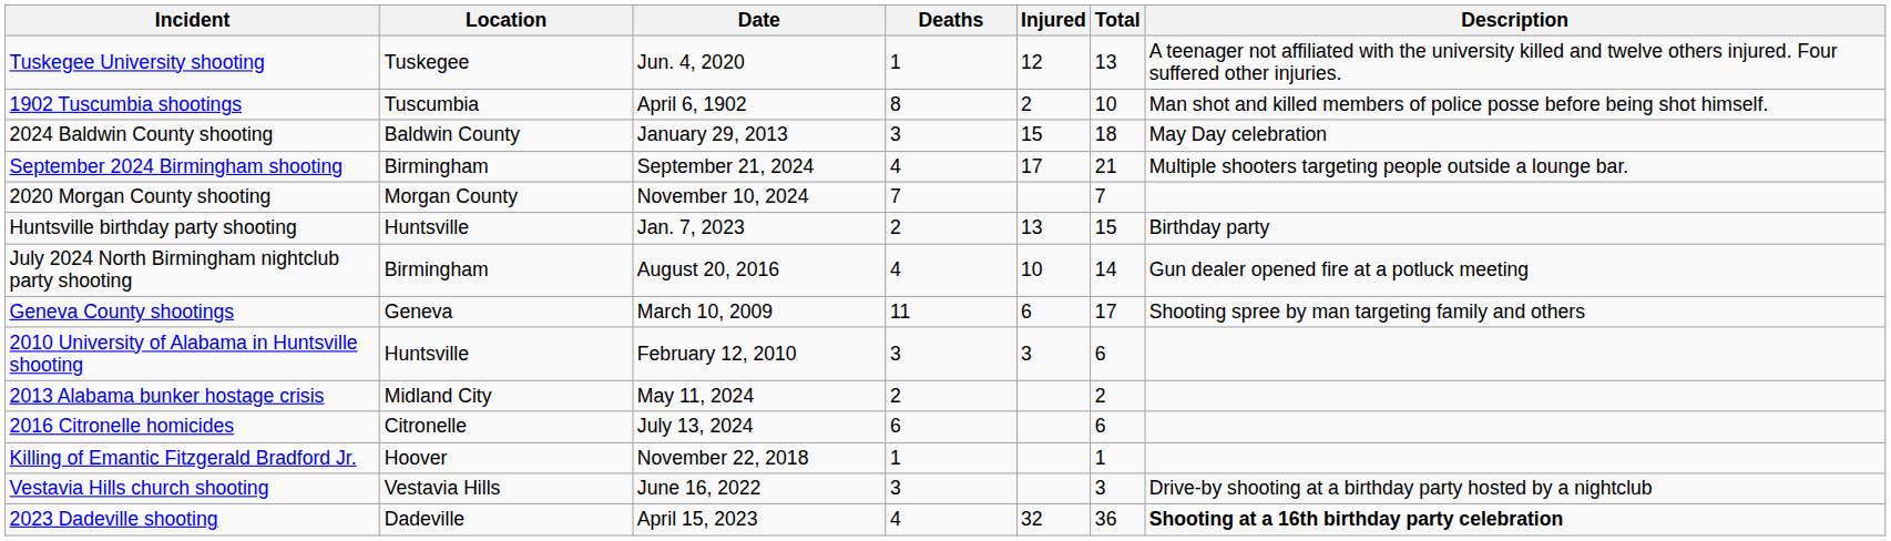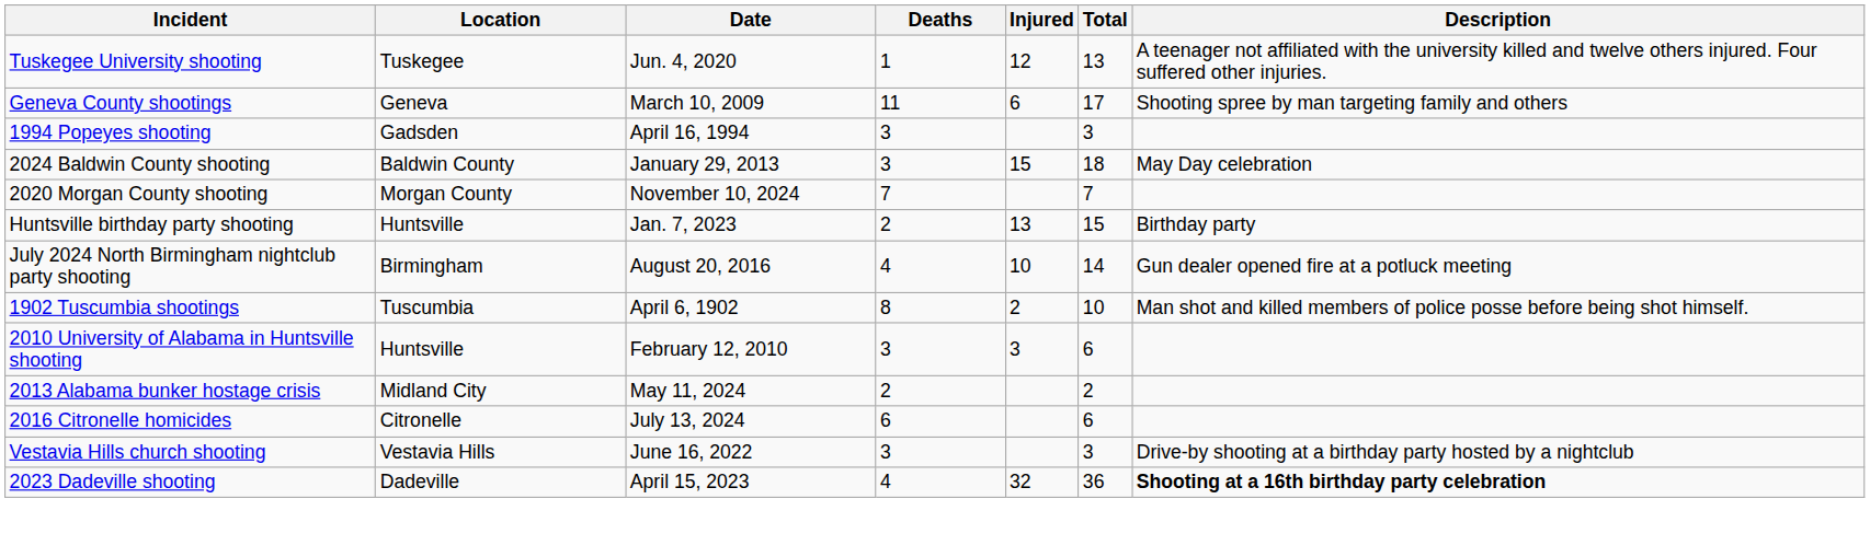 <table class="wikitable sortable">
 <tr>
 <th width="300">Incident</th>
 <th width="200">Location</th>
 <th width="200">Date</th>
 <th width="100">Deaths</th>
 <th>Injured</th>
 <th>Total</th>
 <th width="600">Description</th>
 </tr>
 <tr>
 <td><a href='#'>Tuskegee University shooting</a></td>
 <td>Tuskegee</td>
 <td>Jun. 4, 2020</td>
 <td>1</td>
 <td>12</td>
 <td>13</td>
 <td>A teenager not affiliated with the university killed and twelve others injured. Four suffered other injuries.</td>
 </tr>
 <tr>
-<td><a href='#'>1902 Tuscumbia shootings</a></td>
-<td>Tuscumbia</td>
-<td>April 6, 1902</td>
-<td>8</td>
-<td>2</td>
-<td>10</td>
-<td>Man shot and killed members of police posse before being shot himself.</td>
+<td><a href='#'>Geneva County shootings</a></td>
+<td>Geneva</td>
+<td>March 10, 2009</td>
+<td>11</td>
+<td>6</td>
+<td>17</td>
+<td>Shooting spree by man targeting family and others</td>
+</tr>
+<tr>
+<td><a href='#'>1994 Popeyes shooting</a></td>
+<td>Gadsden</td>
+<td>April 16, 1994</td>
+<td>3</td>
+<td></td>
+<td>3</td>
+<td></td>
 </tr>
 <tr>
 <td>2024 Baldwin County shooting</td>
 <td>Baldwin County</td>
 <td>January 29, 2013</td>
 <td>3</td>
 <td>15</td>
 <td>18</td>
 <td>May Day celebration</td>
-</tr>
-<tr>
-<td><a href='#'>September 2024 Birmingham shooting</a></td>
-<td>Birmingham</td>
-<td>September 21, 2024</td>
-<td>4</td>
-<td>17</td>
-<td>21</td>
-<td>Multiple shooters targeting people outside a lounge bar.</td>
 </tr>
 <tr>
 <td>2020 Morgan County shooting</td>
 <td>Morgan County</td>
 <td>November 10, 2024</td>
 <td>7</td>
 <td></td>
 <td>7</td>
 <td></td>
 </tr>
 <tr>
 <td>Huntsville birthday party shooting</td>
 <td>Huntsville</td>
 <td>Jan. 7, 2023</td>
 <td>2</td>
 <td>13</td>
 <td>15</td>
 <td>Birthday party</td>
 </tr>
 <tr>
 <td>July 2024 North Birmingham nightclub party shooting</td>
 <td>Birmingham</td>
 <td>August 20, 2016</td>
 <td>4</td>
 <td>10</td>
 <td>14</td>
 <td>Gun dealer opened fire at a potluck meeting</td>
 </tr>
 <tr>
-<td><a href='#'>Geneva County shootings</a></td>
-<td>Geneva</td>
-<td>March 10, 2009</td>
-<td>11</td>
-<td>6</td>
-<td>17</td>
-<td>Shooting spree by man targeting family and others</td>
+<td><a href='#'>1902 Tuscumbia shootings</a></td>
+<td>Tuscumbia</td>
+<td>April 6, 1902</td>
+<td>8</td>
+<td>2</td>
+<td>10</td>
+<td>Man shot and killed members of police posse before being shot himself.</td>
 </tr>
 <tr>
 <td><a href='#'>2010 University of Alabama in Huntsville shooting</a></td>
 <td>Huntsville</td>
 <td>February 12, 2010</td>
 <td>3</td>
 <td>3</td>
 <td>6</td>
 <td></td>
 </tr>
 <tr>
 <td><a href='#'>2013 Alabama bunker hostage crisis</a></td>
 <td>Midland City</td>
 <td>May 11, 2024</td>
 <td>2</td>
 <td></td>
 <td>2</td>
 <td></td>
 </tr>
 <tr>
 <td><a href='#'>2016 Citronelle homicides</a></td>
 <td>Citronelle</td>
 <td>July 13, 2024</td>
 <td>6</td>
 <td></td>
 <td>6</td>
 <td></td>
 </tr>
 <tr>
-<td><a href='#'>Killing of Emantic Fitzgerald Bradford Jr.</a></td>
-<td>Hoover</td>
-<td>November 22, 2018</td>
-<td>1</td>
-<td></td>
-<td>1</td>
-<td></td>
-</tr>
-<tr>
 <td><a href='#'>Vestavia Hills church shooting</a></td>
 <td>Vestavia Hills</td>
 <td>June 16, 2022</td>
 <td>3</td>
 <td></td>
 <td>3</td>
 <td>Drive-by shooting at a birthday party hosted by a nightclub</td>
 </tr>
 <tr>
 <td><a href='#'>2023 Dadeville shooting</a></td>
 <td>Dadeville</td>
 <td>April 15, 2023</td>
 <td>4</td>
 <td>32</td>
 <td>36</td>
 <td><strong>Shooting at a 16th birthday party celebration</strong></td>
 </tr>
 </table>
